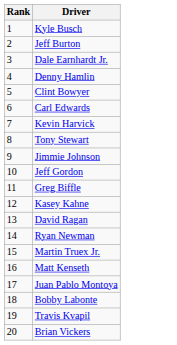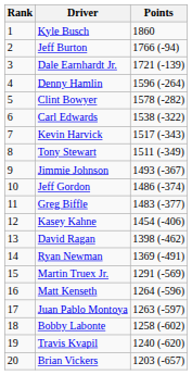 <table class="wikitable">
 <tr>
 <th>Rank</th>
 <th>Driver</th>
+<th>Points</th>
 </tr>
 <tr>
 <td>1</td>
 <td><a href='#'>Kyle Busch</a></td>
+<td>1860</td>
 </tr>
 <tr>
 <td>2</td>
 <td><a href='#'>Jeff Burton</a></td>
+<td>1766 (-94)</td>
 </tr>
 <tr>
 <td>3</td>
 <td><a href='#'>Dale Earnhardt Jr.</a></td>
+<td>1721 (-139)</td>
 </tr>
 <tr>
 <td>4</td>
 <td><a href='#'>Denny Hamlin</a></td>
+<td>1596 (-264)</td>
 </tr>
 <tr>
 <td>5</td>
 <td><a href='#'>Clint Bowyer</a></td>
+<td>1578 (-282)</td>
 </tr>
 <tr>
 <td>6</td>
 <td><a href='#'>Carl Edwards</a></td>
+<td>1538 (-322)</td>
 </tr>
 <tr>
 <td>7</td>
 <td><a href='#'>Kevin Harvick</a></td>
+<td>1517 (-343)</td>
 </tr>
 <tr>
 <td>8</td>
 <td><a href='#'>Tony Stewart</a></td>
+<td>1511 (-349)</td>
 </tr>
 <tr>
 <td>9</td>
 <td><a href='#'>Jimmie Johnson</a></td>
+<td>1493 (-367)</td>
 </tr>
 <tr>
 <td>10</td>
 <td><a href='#'>Jeff Gordon</a></td>
+<td>1486 (-374)</td>
 </tr>
 <tr>
 <td>11</td>
 <td><a href='#'>Greg Biffle</a></td>
+<td>1483 (-377)</td>
 </tr>
 <tr>
 <td>12</td>
 <td><a href='#'>Kasey Kahne</a></td>
+<td>1454 (-406)</td>
 </tr>
 <tr>
 <td>13</td>
 <td><a href='#'>David Ragan</a></td>
+<td>1398 (-462)</td>
 </tr>
 <tr>
 <td>14</td>
 <td><a href='#'>Ryan Newman</a></td>
+<td>1369 (-491)</td>
 </tr>
 <tr>
 <td>15</td>
 <td><a href='#'>Martin Truex Jr.</a></td>
+<td>1291 (-569)</td>
 </tr>
 <tr>
 <td>16</td>
 <td><a href='#'>Matt Kenseth</a></td>
+<td>1264 (-596)</td>
 </tr>
 <tr>
 <td>17</td>
 <td><a href='#'>Juan Pablo Montoya</a></td>
+<td>1263 (-597)</td>
 </tr>
 <tr>
 <td>18</td>
 <td><a href='#'>Bobby Labonte</a></td>
+<td>1258 (-602)</td>
 </tr>
 <tr>
 <td>19</td>
 <td><a href='#'>Travis Kvapil</a></td>
+<td>1240 (-620)</td>
 </tr>
 <tr>
 <td>20</td>
 <td><a href='#'>Brian Vickers</a></td>
+<td>1203 (-657)</td>
 </tr>
 </table>
